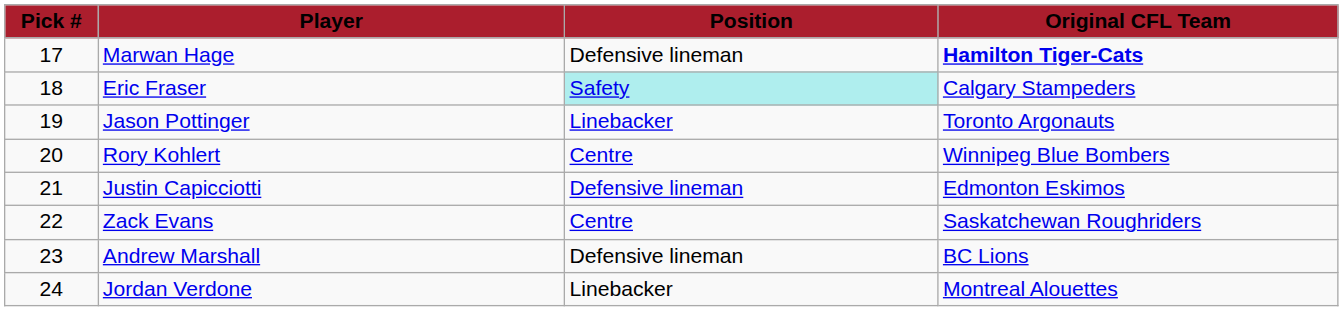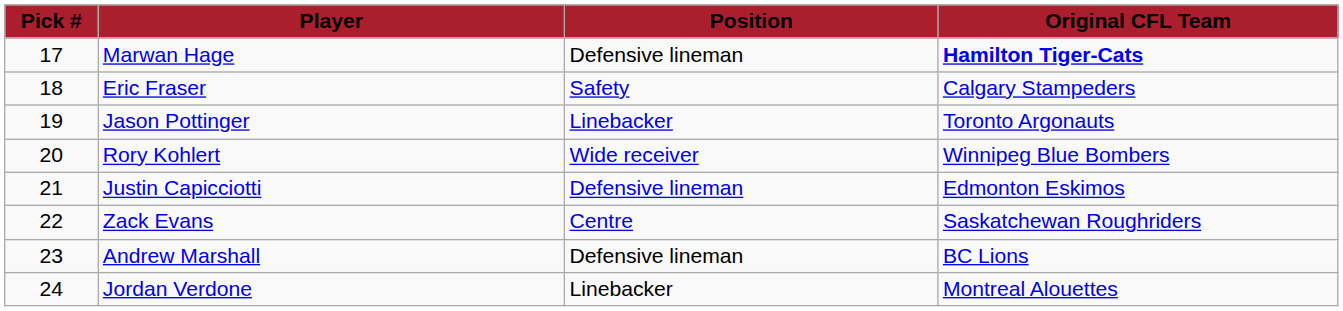 <table class="wikitable" style="width: 80%">
 <tr>
 <th style="background:#AB1E2D; width:7%;"><span>Pick #</span></th>
 <th style="width:35%; background:#AB1E2D;"><span>Player</span></th>
 <th style="width:28%; background:#AB1E2D;"><span>Position</span></th>
 <th style="width:30%; background:#AB1E2D;"><span>Original CFL Team</span></th>
 </tr>
 <tr>
 <td align=center>17</td>
 <td><a href='#'>Marwan Hage</a></td>
 <td>Defensive lineman</td>
 <td><strong><a href='#'>Hamilton Tiger-Cats</a></strong></td>
 </tr>
 <tr>
 <td align=center>18</td>
 <td><a href='#'>Eric Fraser</a></td>
-<td style="background: paleturquoise;"><a href='#'>Safety</a></td>
+<td><a href='#'>Safety</a></td>
 <td><a href='#'>Calgary Stampeders</a></td>
 </tr>
 <tr>
 <td align=center>19</td>
 <td><a href='#'>Jason Pottinger</a></td>
 <td><a href='#'>Linebacker</a></td>
 <td><a href='#'>Toronto Argonauts</a></td>
 </tr>
 <tr>
 <td align=center>20</td>
 <td><a href='#'>Rory Kohlert</a></td>
-<td><a href='#'>Centre</a></td>
+<td><a href='#'>Wide receiver</a></td>
 <td><a href='#'>Winnipeg Blue Bombers</a></td>
 </tr>
 <tr>
 <td align=center>21</td>
 <td><a href='#'>Justin Capicciotti</a></td>
 <td><a href='#'>Defensive lineman</a></td>
 <td><a href='#'>Edmonton Eskimos</a></td>
 </tr>
 <tr>
 <td align=center>22</td>
 <td><a href='#'>Zack Evans</a></td>
 <td><a href='#'>Centre</a></td>
 <td><a href='#'>Saskatchewan Roughriders</a></td>
 </tr>
 <tr>
 <td align=center>23</td>
 <td><a href='#'>Andrew Marshall</a></td>
 <td>Defensive lineman</td>
 <td><a href='#'>BC Lions</a></td>
 </tr>
 <tr>
 <td align=center>24</td>
 <td><a href='#'>Jordan Verdone</a></td>
 <td>Linebacker</td>
 <td><a href='#'>Montreal Alouettes</a></td>
 </tr>
 </table>
